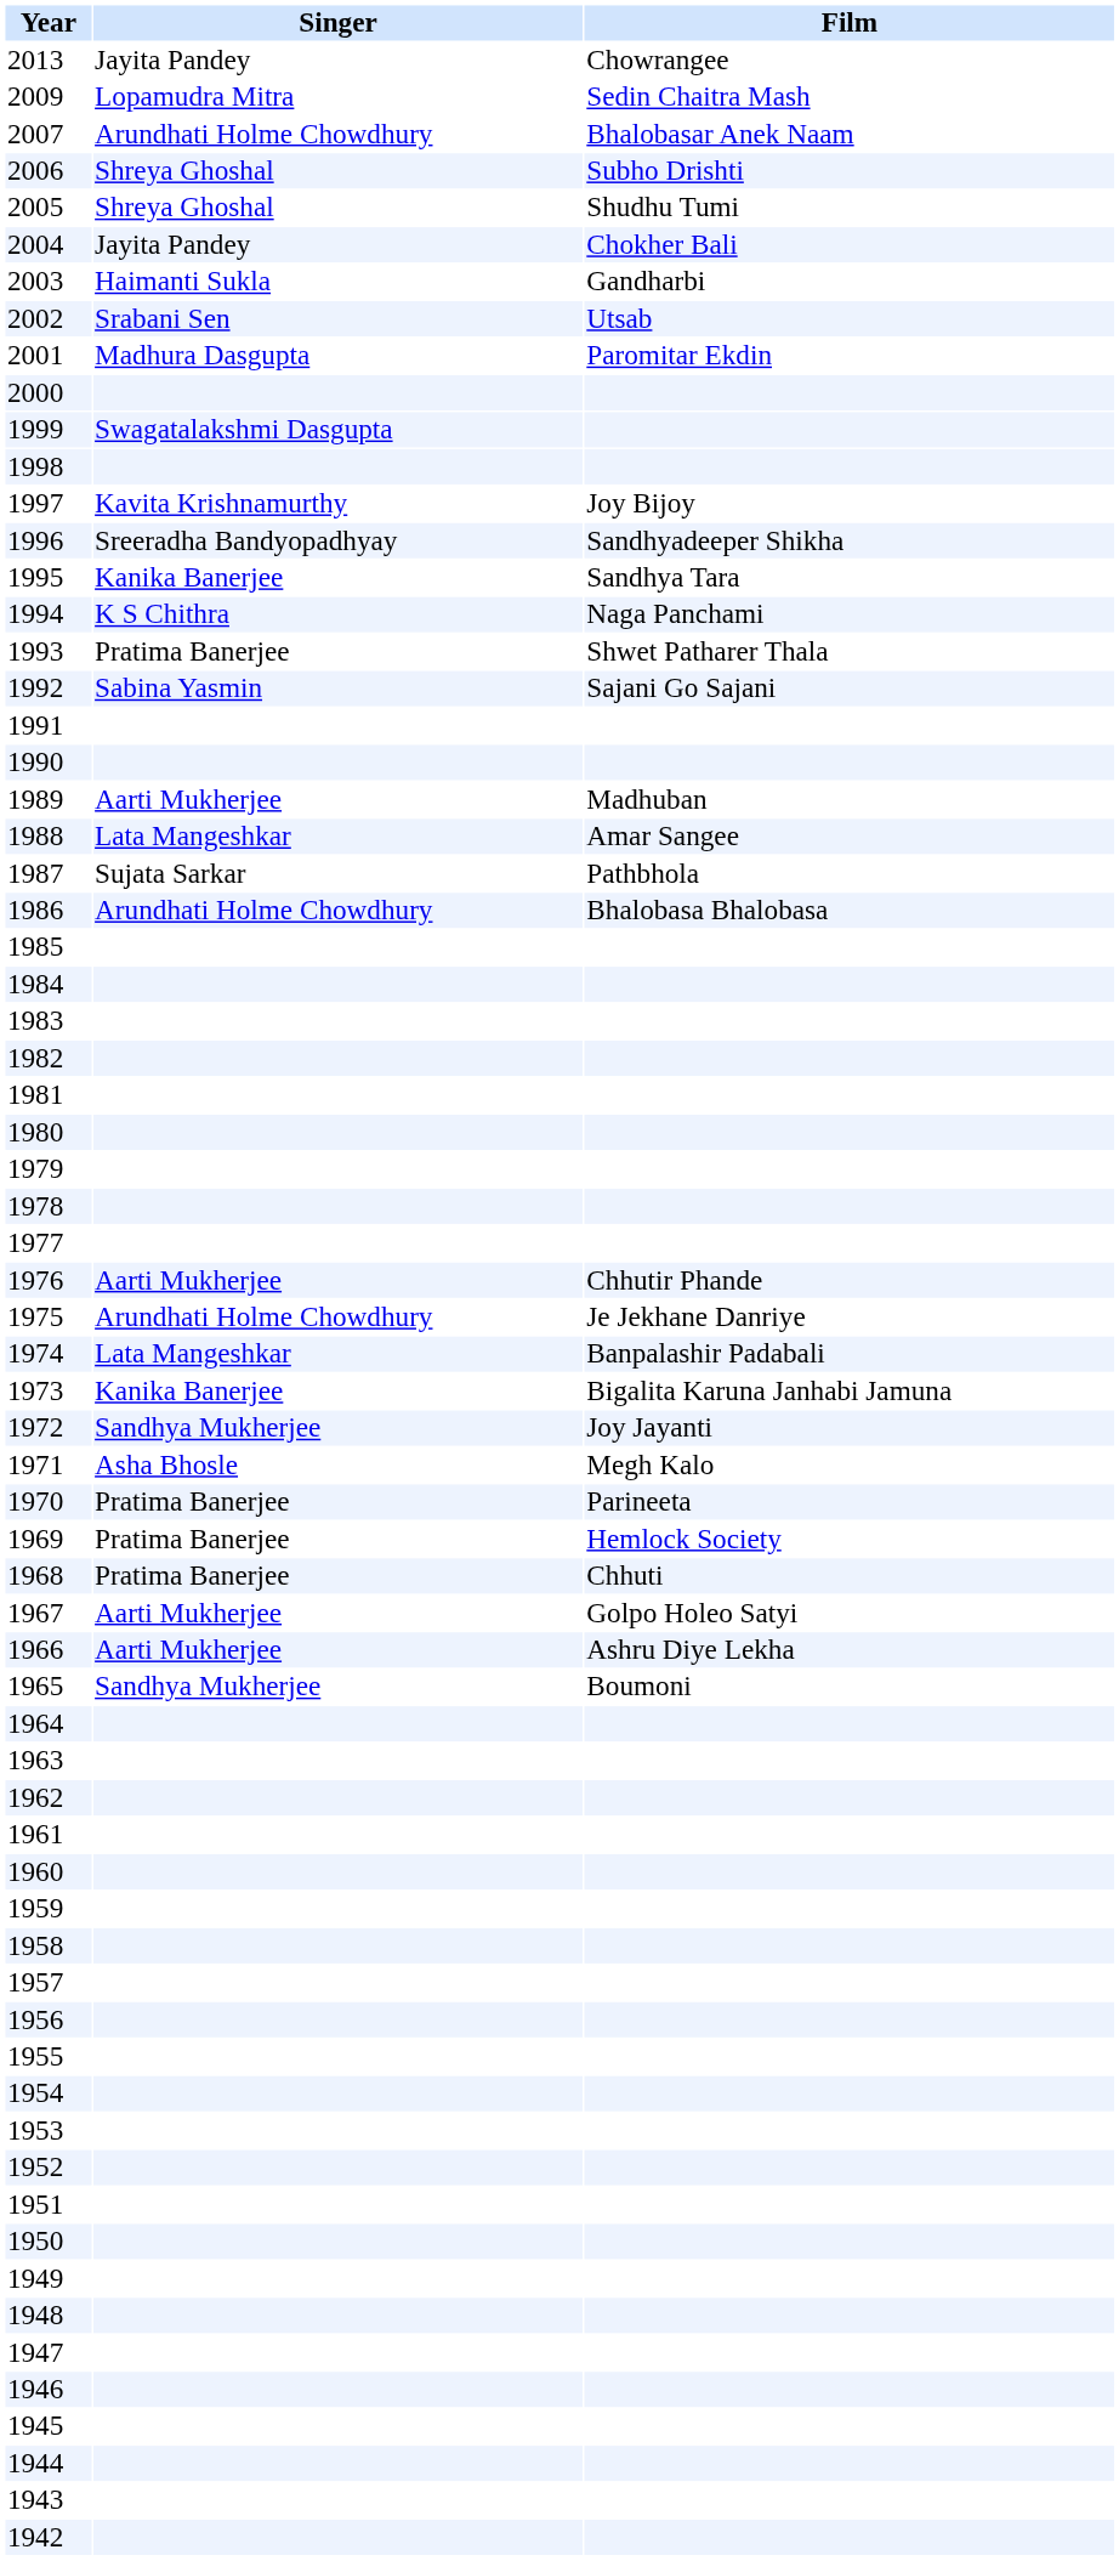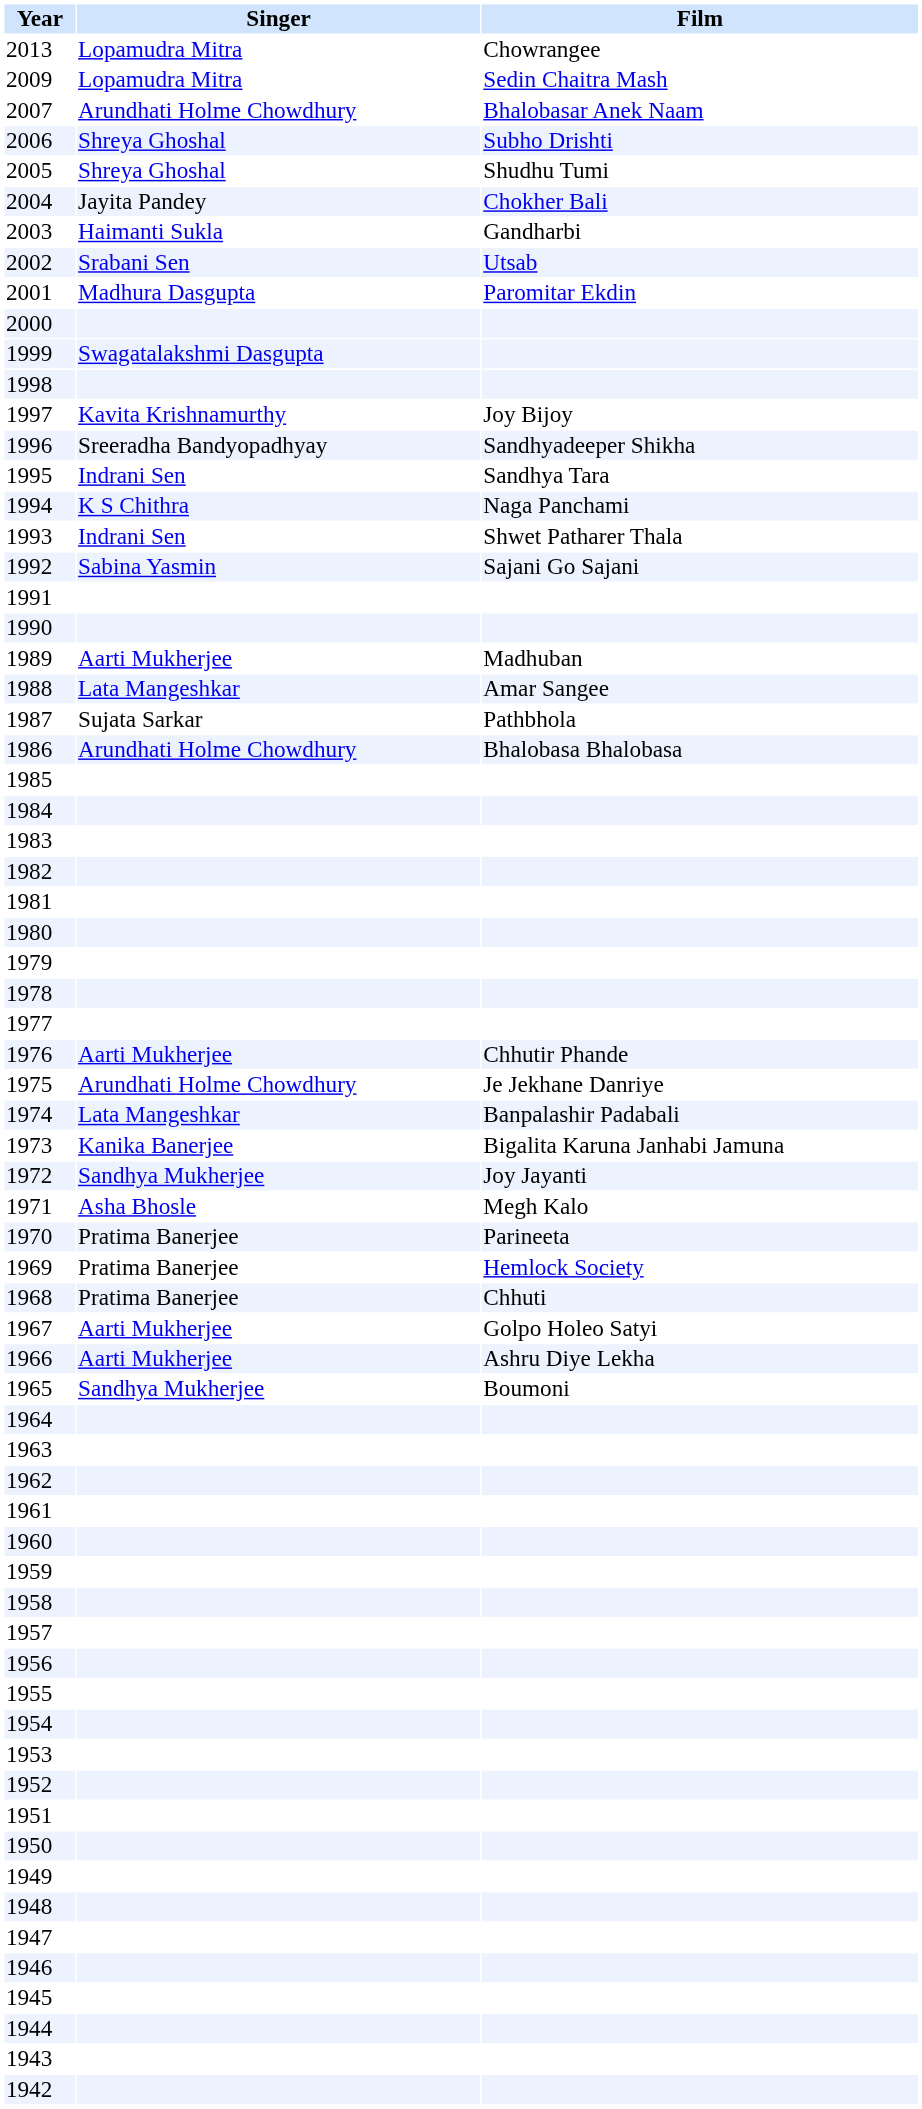 <table cellspacing="1" cellpadding="1" border="0" width="50%">
 <tr bgcolor="#d1e4fd">
 <th>Year</th>
 <th>Singer</th>
 <th>Film</th>
 </tr>
 <tr>
 <td>2013</td>
-<td>Jayita Pandey</td>
+<td><a href='#'>Lopamudra Mitra</a></td>
 <td>Chowrangee</td>
 </tr>
 <tr>
 <td>2009</td>
 <td><a href='#'>Lopamudra Mitra</a></td>
 <td><a href='#'>Sedin Chaitra Mash</a></td>
 </tr>
 <tr>
 <td>2007</td>
 <td><a href='#'>Arundhati Holme Chowdhury</a></td>
 <td><a href='#'>Bhalobasar Anek Naam</a></td>
 </tr>
 <tr bgcolor=#edf3fe>
 <td>2006</td>
 <td><a href='#'>Shreya Ghoshal</a></td>
 <td><a href='#'>Subho Drishti</a></td>
 </tr>
 <tr>
 <td>2005</td>
 <td><a href='#'>Shreya Ghoshal</a></td>
 <td>Shudhu Tumi</td>
 </tr>
 <tr bgcolor=#edf3fe>
 <td>2004</td>
 <td>Jayita Pandey</td>
 <td><a href='#'>Chokher Bali</a></td>
 </tr>
 <tr>
 <td>2003</td>
 <td><a href='#'>Haimanti Sukla</a></td>
 <td>Gandharbi</td>
 </tr>
 <tr bgcolor=#edf3fe>
 <td>2002</td>
 <td><a href='#'>Srabani Sen</a></td>
 <td><a href='#'>Utsab</a></td>
 </tr>
 <tr>
 <td>2001</td>
 <td><a href='#'>Madhura Dasgupta</a></td>
 <td><a href='#'>Paromitar Ekdin</a></td>
 </tr>
 <tr bgcolor=#edf3fe>
 <td>2000</td>
 <td></td>
 <td></td>
 </tr>
 <tr bgcolor=#edf3fe>
 <td>1999</td>
 <td><a href='#'>Swagatalakshmi Dasgupta</a></td>
 <td></td>
 </tr>
 <tr bgcolor=#edf3fe>
 <td>1998</td>
 <td></td>
 <td></td>
 </tr>
 <tr>
 <td>1997</td>
 <td><a href='#'>Kavita Krishnamurthy</a></td>
 <td>Joy Bijoy</td>
 </tr>
 <tr bgcolor=#edf3fe>
 <td>1996</td>
 <td>Sreeradha Bandyopadhyay</td>
 <td>Sandhyadeeper Shikha</td>
 </tr>
 <tr>
 <td>1995</td>
-<td><a href='#'>Kanika Banerjee</a></td>
+<td><a href='#'>Indrani Sen</a></td>
 <td>Sandhya Tara</td>
 </tr>
 <tr bgcolor=#edf3fe>
 <td>1994</td>
 <td><a href='#'>K S Chithra</a></td>
 <td>Naga Panchami</td>
 </tr>
 <tr>
 <td>1993</td>
-<td>Pratima Banerjee</td>
+<td><a href='#'>Indrani Sen</a></td>
 <td>Shwet Patharer Thala</td>
 </tr>
 <tr bgcolor=#edf3fe>
 <td>1992</td>
 <td><a href='#'>Sabina Yasmin</a></td>
 <td>Sajani Go Sajani</td>
 </tr>
 <tr>
 <td>1991</td>
 <td></td>
 <td></td>
 </tr>
 <tr bgcolor=#edf3fe>
 <td>1990</td>
 <td></td>
 <td></td>
 </tr>
 <tr>
 <td>1989</td>
 <td><a href='#'>Aarti Mukherjee</a></td>
 <td>Madhuban</td>
 </tr>
 <tr bgcolor=#edf3fe>
 <td>1988</td>
 <td><a href='#'>Lata Mangeshkar</a></td>
 <td>Amar Sangee</td>
 </tr>
 <tr>
 <td>1987</td>
 <td>Sujata Sarkar</td>
 <td>Pathbhola</td>
 </tr>
 <tr bgcolor=#edf3fe>
 <td>1986</td>
 <td><a href='#'>Arundhati Holme Chowdhury</a></td>
 <td>Bhalobasa Bhalobasa</td>
 </tr>
 <tr>
 <td>1985</td>
 <td></td>
 <td></td>
 </tr>
 <tr bgcolor=#edf3fe>
 <td>1984</td>
 <td></td>
 <td></td>
 </tr>
 <tr>
 <td>1983</td>
 <td></td>
 <td></td>
 </tr>
 <tr bgcolor=#edf3fe>
 <td>1982</td>
 <td></td>
 <td></td>
 </tr>
 <tr>
 <td>1981</td>
 <td></td>
 <td></td>
 </tr>
 <tr bgcolor=#edf3fe>
 <td>1980</td>
 <td></td>
 <td></td>
 </tr>
 <tr>
 <td>1979</td>
 <td></td>
 <td></td>
 </tr>
 <tr bgcolor=#edf3fe>
 <td>1978</td>
 <td></td>
 <td></td>
 </tr>
 <tr>
 <td>1977</td>
 <td></td>
 <td></td>
 </tr>
 <tr bgcolor=#edf3fe>
 <td>1976</td>
 <td><a href='#'>Aarti Mukherjee</a></td>
 <td>Chhutir Phande</td>
 </tr>
 <tr>
 <td>1975</td>
 <td><a href='#'>Arundhati Holme Chowdhury</a></td>
 <td>Je Jekhane Danriye</td>
 </tr>
 <tr bgcolor=#edf3fe>
 <td>1974</td>
 <td><a href='#'>Lata Mangeshkar</a></td>
 <td>Banpalashir Padabali</td>
 </tr>
 <tr>
 <td>1973</td>
 <td><a href='#'>Kanika Banerjee</a></td>
 <td>Bigalita Karuna Janhabi Jamuna</td>
 </tr>
 <tr bgcolor=#edf3fe>
 <td>1972</td>
 <td><a href='#'>Sandhya Mukherjee</a></td>
 <td>Joy Jayanti</td>
 </tr>
 <tr>
 <td>1971</td>
 <td><a href='#'>Asha Bhosle</a></td>
 <td>Megh Kalo</td>
 </tr>
 <tr bgcolor=#edf3fe>
 <td>1970</td>
 <td>Pratima Banerjee</td>
 <td>Parineeta</td>
 </tr>
 <tr>
 <td>1969</td>
 <td>Pratima Banerjee</td>
 <td><a href='#'>Hemlock Society</a></td>
 </tr>
 <tr bgcolor=#edf3fe>
 <td>1968</td>
 <td>Pratima Banerjee</td>
 <td>Chhuti</td>
 </tr>
 <tr>
 <td>1967</td>
 <td><a href='#'>Aarti Mukherjee</a></td>
 <td>Golpo Holeo Satyi</td>
 </tr>
 <tr bgcolor=#edf3fe>
 <td>1966</td>
 <td><a href='#'>Aarti Mukherjee</a></td>
 <td>Ashru Diye Lekha</td>
 </tr>
 <tr>
 <td>1965</td>
 <td><a href='#'>Sandhya Mukherjee</a></td>
 <td>Boumoni</td>
 </tr>
 <tr bgcolor=#edf3fe>
 <td>1964</td>
 <td></td>
 <td></td>
 </tr>
 <tr>
 <td>1963</td>
 <td></td>
 <td></td>
 </tr>
 <tr bgcolor=#edf3fe>
 <td>1962</td>
 <td></td>
 <td></td>
 </tr>
 <tr>
 <td>1961</td>
 <td></td>
 <td></td>
 </tr>
 <tr bgcolor=#edf3fe>
 <td>1960</td>
 <td></td>
 <td></td>
 </tr>
 <tr>
 <td>1959</td>
 <td></td>
 <td></td>
 </tr>
 <tr bgcolor=#edf3fe>
 <td>1958</td>
 <td></td>
 <td></td>
 </tr>
 <tr>
 <td>1957</td>
 <td></td>
 <td></td>
 </tr>
 <tr bgcolor=#edf3fe>
 <td>1956</td>
 <td></td>
 <td></td>
 </tr>
 <tr>
 <td>1955</td>
 <td></td>
 <td></td>
 </tr>
 <tr bgcolor=#edf3fe>
 <td>1954</td>
 <td></td>
 <td></td>
 </tr>
 <tr>
 <td>1953</td>
 <td></td>
 <td></td>
 </tr>
 <tr bgcolor=#edf3fe>
 <td>1952</td>
 <td></td>
 <td></td>
 </tr>
 <tr>
 <td>1951</td>
 <td></td>
 <td></td>
 </tr>
 <tr bgcolor=#edf3fe>
 <td>1950</td>
 <td></td>
 <td></td>
 </tr>
 <tr>
 <td>1949</td>
 <td></td>
 <td></td>
 </tr>
 <tr bgcolor=#edf3fe>
 <td>1948</td>
 <td></td>
 <td></td>
 </tr>
 <tr>
 <td>1947</td>
 <td></td>
 <td></td>
 </tr>
 <tr bgcolor=#edf3fe>
 <td>1946</td>
 <td></td>
 <td></td>
 </tr>
 <tr>
 <td>1945</td>
 <td></td>
 <td></td>
 </tr>
 <tr bgcolor=#edf3fe>
 <td>1944</td>
 <td></td>
 <td></td>
 </tr>
 <tr>
 <td>1943</td>
 <td></td>
 <td></td>
 </tr>
 <tr bgcolor=#edf3fe>
 <td>1942</td>
 <td></td>
 <td></td>
 </tr>
 </table>
